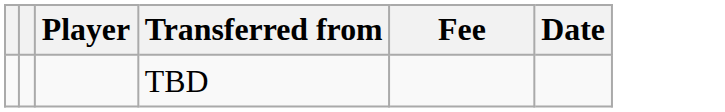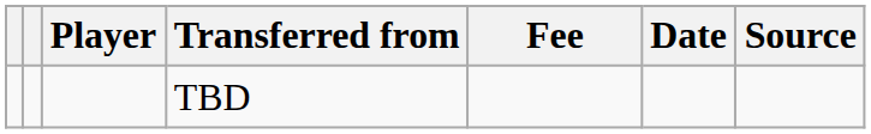 <table class="wikitable plainrowheaders sortable">
 <tr>
 <th></th>
 <th></th>
 <th scope=col>Player</th>
 <th>Transferred from</th>
 <th !scope=col; style="width: 65px;">Fee</th>
 <th scope=col>Date</th>
+<th scope=col>Source</th>
 </tr>
 <tr>
 <td align=center></td>
 <td align=center></td>
 <td></td>
 <td>TBD</td>
 <td></td>
 <td></td>
+<td></td>
 </tr>
 </table>
